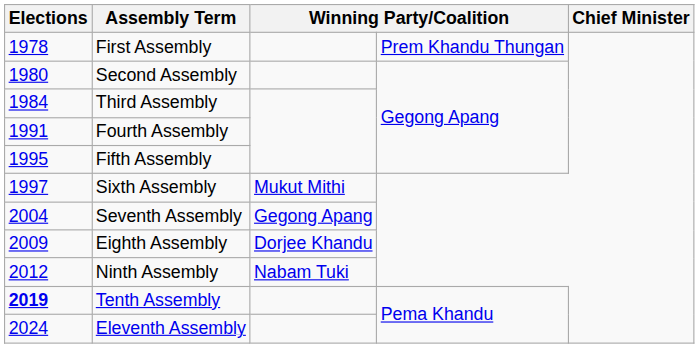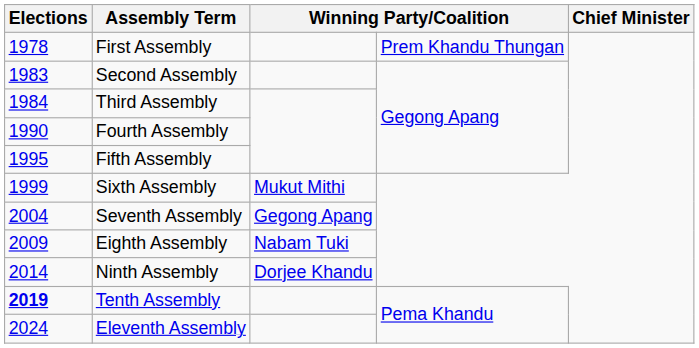 <table class="wikitable">
 <tr>
 <th>Elections</th>
 <th>Assembly Term</th>
 <th colspan=2>Winning Party/Coalition</th>
 <th>Chief Minister</th>
 </tr>
 <tr>
 <td><a href='#'>1978</a></td>
 <td>First Assembly</td>
 <td></td>
 <td><a href='#'>Prem Khandu Thungan</a></td>
 </tr>
 <tr>
-<td><a href='#'>1980</a></td>
+<td><a href='#'>1983</a></td>
 <td>Second Assembly</td>
 <td></td>
 <td rowspan="4"><a href='#'>Gegong Apang</a></td>
 </tr>
 <tr>
 <td><a href='#'>1984</a></td>
 <td>Third Assembly</td>
 </tr>
 <tr>
-<td><a href='#'>1991</a></td>
+<td><a href='#'>1990</a></td>
 <td>Fourth Assembly</td>
 </tr>
 <tr>
 <td><a href='#'>1995</a></td>
 <td>Fifth Assembly</td>
 </tr>
 <tr>
-<td><a href='#'>1997</a></td>
+<td><a href='#'>1999</a></td>
 <td>Sixth Assembly</td>
 <td><a href='#'>Mukut Mithi</a></td>
 </tr>
 <tr>
 <td><a href='#'>2004</a></td>
 <td>Seventh Assembly</td>
 <td><a href='#'>Gegong Apang</a></td>
 </tr>
 <tr>
 <td><a href='#'>2009</a></td>
 <td>Eighth Assembly</td>
-<td><a href='#'>Dorjee Khandu</a></td>
+<td><a href='#'>Nabam Tuki</a></td>
 </tr>
 <tr>
-<td><a href='#'>2012</a></td>
+<td><a href='#'>2014</a></td>
 <td>Ninth Assembly</td>
-<td><a href='#'>Nabam Tuki</a></td>
+<td><a href='#'>Dorjee Khandu</a></td>
 </tr>
 <tr>
 <td><strong><a href='#'>2019</a></strong></td>
 <td><a href='#'>Tenth Assembly</a></td>
 <td></td>
 <td rowspan="2"><a href='#'>Pema Khandu</a></td>
 </tr>
 <tr>
 <td><a href='#'>2024</a></td>
 <td><a href='#'>Eleventh Assembly</a></td>
 </tr>
 </table>
